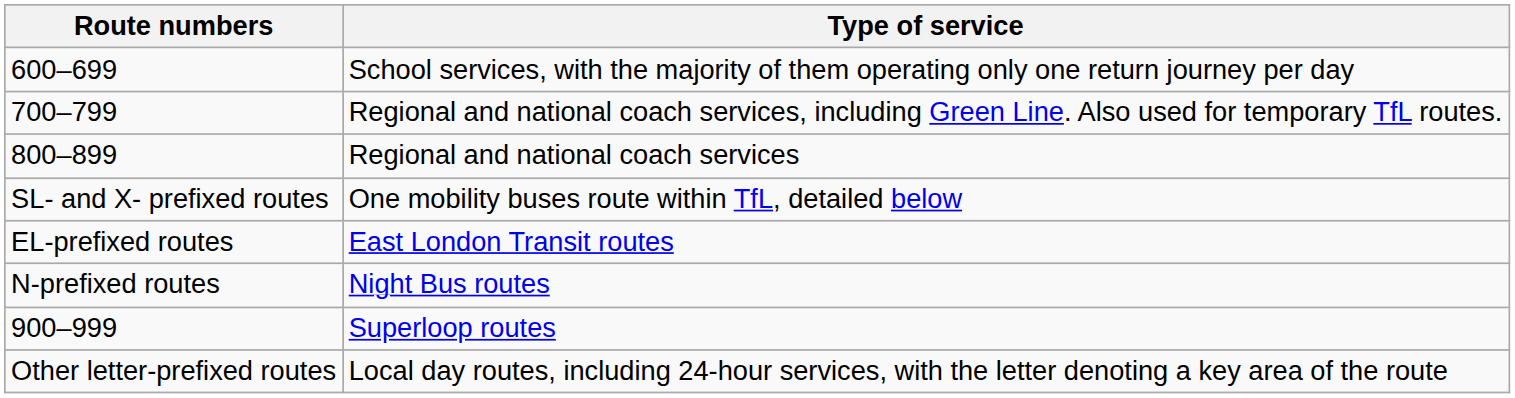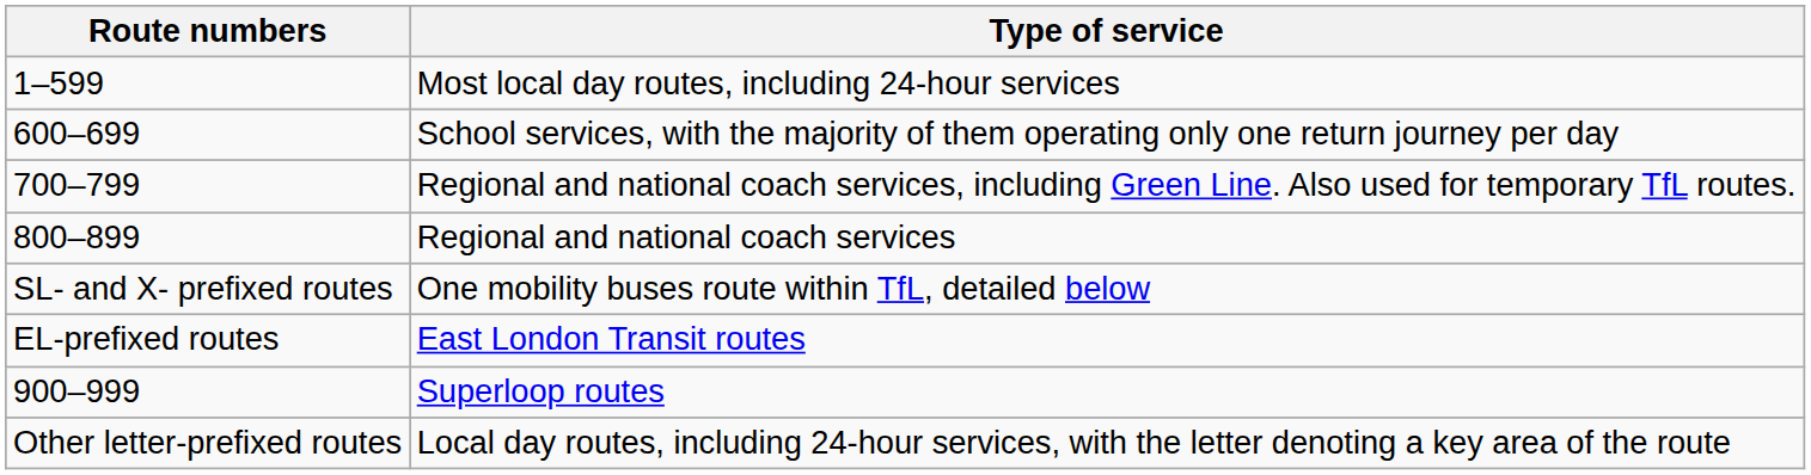 <table class="wikitable">
 <tr>
 <th>Route numbers</th>
 <th>Type of service</th>
+</tr>
+<tr>
+<td>1–599</td>
+<td>Most local day routes, including 24-hour services</td>
 </tr>
 <tr>
 <td>600–699</td>
 <td>School services, with the majority of them operating only one return journey per day</td>
 </tr>
 <tr>
 <td>700–799</td>
 <td>Regional and national coach services, including <a href='#'>Green Line</a>. Also used for temporary <a href='#'>TfL</a> routes.</td>
 </tr>
 <tr>
 <td>800–899</td>
 <td>Regional and national coach services</td>
 </tr>
 <tr>
 <td>SL- and X- prefixed routes</td>
 <td>One mobility buses route within <a href='#'>TfL</a>, detailed <a href='#'>below</a></td>
 </tr>
 <tr>
 <td>EL-prefixed routes</td>
 <td><a href='#'>East London Transit routes</a></td>
 </tr>
 <tr>
-<td>N-prefixed routes</td>
-<td><a href='#'>Night Bus routes</a></td>
-</tr>
-<tr>
 <td>900–999</td>
 <td><a href='#'>Superloop routes</a></td>
 </tr>
 <tr>
 <td>Other letter-prefixed routes</td>
 <td>Local day routes, including 24-hour services, with the letter denoting a key area of the route</td>
 </tr>
 </table>
